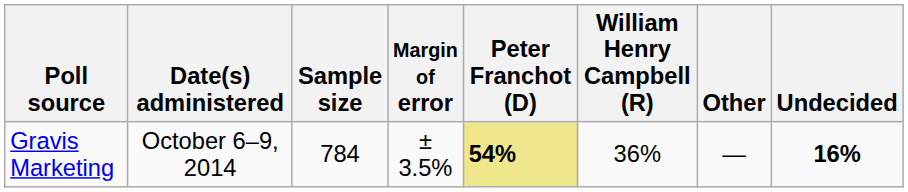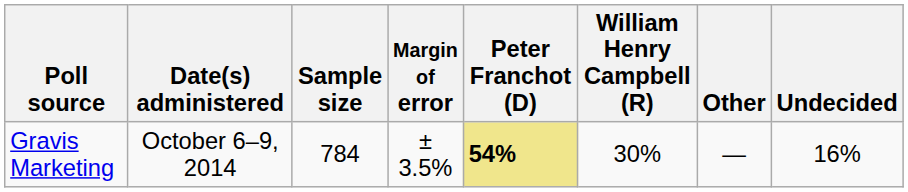 <table class="wikitable">
 <tr valign= bottom>
 <th style="width:190px;">Poll source</th>
 <th style="width:190px;">Date(s)<br>administered</th>
 <th class=small>Sample<br>size</th>
 <th class=small><small>Margin of</small><br>error</th>
 <th style="width:100px;">Peter<br>Franchot (D)</th>
 <th style="width:100px;">William Henry<br>Campbell (R)</th>
 <th>Other</th>
 <th>Undecided</th>
 </tr>
 <tr>
 <td><a href='#'>Gravis Marketing</a></td>
 <td align=center>October 6–9, 2014</td>
 <td align=center>784</td>
 <td align=center>± 3.5%</td>
 <td style="background: khaki;"><strong>54%</strong></td>
-<td align=center>36%</td>
+<td align=center>30%</td>
 <td align=center>—</td>
-<td align=center><strong>16%</strong></td>
+<td align=center>16%</td>
 </tr>
 </table>
